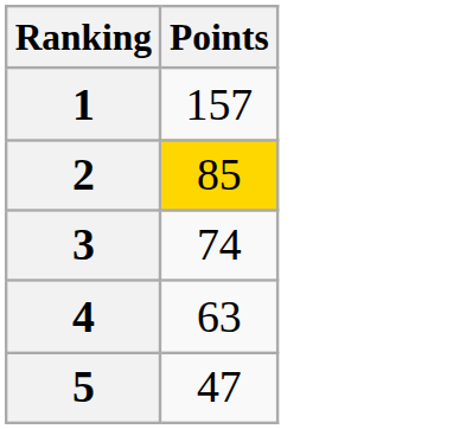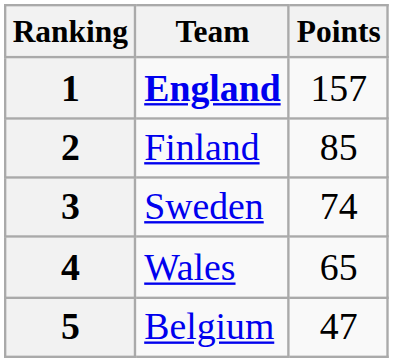 <table class="wikitable">
 <tr style="font-size:10pt;font-weight:bold">
 <th>Ranking</th>
+<th>Team</th>
 <th>Points</th>
 </tr>
 <tr>
 <th>1</th>
+<td> <strong><a href='#'>England</a></strong></td>
 <td align=center>157</td>
 </tr>
 <tr>
 <th>2</th>
-<td align=center style="background: gold;">85</td>
+<td> <a href='#'>Finland</a></td>
+<td align=center>85</td>
 </tr>
 <tr>
 <th>3</th>
+<td> <a href='#'>Sweden</a></td>
 <td align=center>74</td>
 </tr>
 <tr>
 <th>4</th>
-<td align=center>63</td>
+<td> <a href='#'>Wales</a></td>
+<td align=center>65</td>
 </tr>
 <tr>
 <th>5</th>
+<td> <a href='#'>Belgium</a></td>
 <td align=center>47</td>
 </tr>
 </table>
